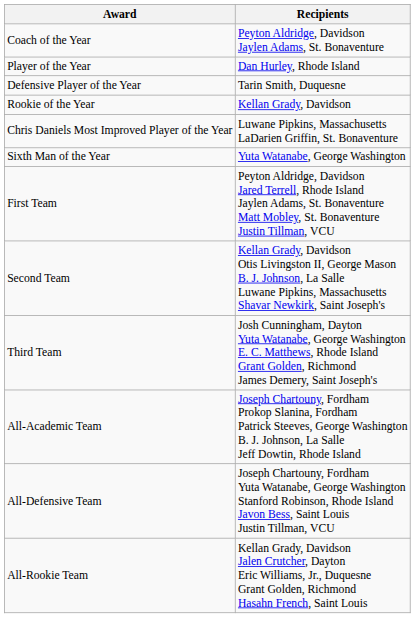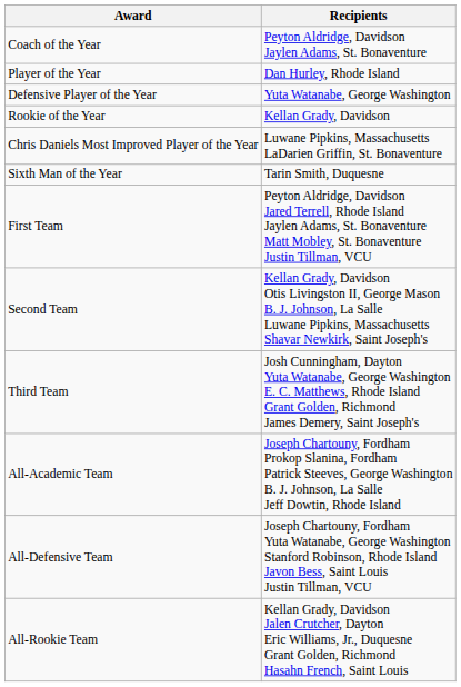 <table class="wikitable" style="white-space:nowrap; font-size:90%;">
 <tr>
 <th>Award</th>
 <th>Recipients</th>
 </tr>
 <tr>
 <td>Coach of the Year</td>
 <td><a href='#'>Peyton Aldridge</a>, Davidson<br><a href='#'>Jaylen Adams</a>, St. Bonaventure</td>
 </tr>
 <tr>
 <td>Player of the Year</td>
 <td><a href='#'>Dan Hurley</a>, Rhode Island</td>
 </tr>
 <tr>
 <td>Defensive Player of the Year</td>
-<td>Tarin Smith, Duquesne</td>
+<td><a href='#'>Yuta Watanabe</a>, George Washington</td>
 </tr>
 <tr>
 <td>Rookie of the Year</td>
 <td><a href='#'>Kellan Grady</a>, Davidson</td>
 </tr>
 <tr>
 <td>Chris Daniels Most Improved Player of the Year</td>
 <td>Luwane Pipkins, Massachusetts<br>LaDarien Griffin, St. Bonaventure</td>
 </tr>
 <tr>
 <td>Sixth Man of the Year</td>
-<td><a href='#'>Yuta Watanabe</a>, George Washington</td>
+<td>Tarin Smith, Duquesne</td>
 </tr>
 <tr>
 <td>First Team</td>
 <td>Peyton Aldridge, Davidson<br><a href='#'>Jared Terrell</a>, Rhode Island<br>Jaylen Adams, St. Bonaventure<br><a href='#'>Matt Mobley</a>, St. Bonaventure<br><a href='#'>Justin Tillman</a>, VCU</td>
 </tr>
 <tr>
 <td>Second Team</td>
 <td><a href='#'>Kellan Grady</a>, Davidson<br>Otis Livingston II, George Mason<br><a href='#'>B. J. Johnson</a>, La Salle<br>Luwane Pipkins, Massachusetts<br><a href='#'>Shavar Newkirk</a>, Saint Joseph's</td>
 </tr>
 <tr>
 <td>Third Team</td>
 <td>Josh Cunningham, Dayton<br><a href='#'>Yuta Watanabe</a>, George Washington<br><a href='#'>E. C. Matthews</a>, Rhode Island<br><a href='#'>Grant Golden</a>, Richmond<br>James Demery, Saint Joseph's</td>
 </tr>
 <tr>
 <td>All-Academic Team</td>
 <td><a href='#'>Joseph Chartouny</a>, Fordham<br>Prokop Slanina, Fordham<br>Patrick Steeves, George Washington<br>B. J. Johnson, La Salle<br>Jeff Dowtin, Rhode Island</td>
 </tr>
 <tr>
 <td>All-Defensive Team</td>
 <td>Joseph Chartouny, Fordham<br>Yuta Watanabe, George Washington<br>Stanford Robinson, Rhode Island<br><a href='#'>Javon Bess</a>, Saint Louis<br>Justin Tillman, VCU</td>
 </tr>
 <tr>
 <td>All-Rookie Team</td>
 <td>Kellan Grady, Davidson<br><a href='#'>Jalen Crutcher</a>, Dayton<br>Eric Williams, Jr., Duquesne<br>Grant Golden, Richmond<br><a href='#'>Hasahn French</a>, Saint Louis</td>
 </tr>
 </table>
